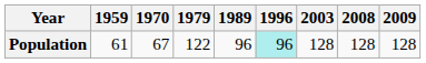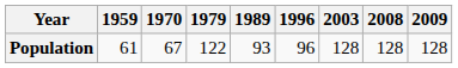 <table class="wikitable" style="text-align:right">
 <tr>
 <th>Year</th>
 <th>1959</th>
 <th>1970</th>
 <th>1979</th>
 <th>1989</th>
 <th>1996</th>
 <th>2003</th>
 <th>2008</th>
 <th>2009</th>
 </tr>
 <tr>
 <th>Population</th>
 <td>61</td>
 <td>67</td>
 <td>122</td>
+<td>93</td>
 <td>96</td>
-<td style="background: paleturquoise;">96</td>
 <td>128</td>
 <td>128</td>
 <td>128</td>
 </tr>
 </table>
